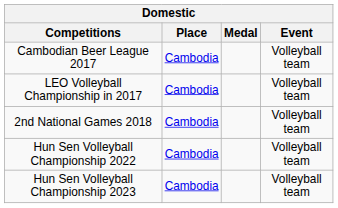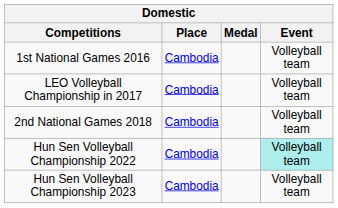 <table class="wikitable center col2izq" style="text-align:center;width:445px;">
 <tr>
 <th colspan="4">Domestic</th>
 </tr>
 <tr>
 <th>Competitions</th>
 <th>Place</th>
 <th>Medal</th>
 <th>Event</th>
 </tr>
 <tr>
-<td>Cambodian Beer League 2017</td>
+<td>1st National Games 2016</td>
 <td> <a href='#'>Cambodia</a></td>
 <td></td>
 <td>Volleyball team</td>
 </tr>
 <tr>
 <td>LEO Volleyball Championship in 2017</td>
 <td> <a href='#'>Cambodia</a></td>
 <td></td>
 <td>Volleyball team</td>
 </tr>
 <tr>
 <td>2nd National Games 2018</td>
 <td> <a href='#'>Cambodia</a></td>
 <td></td>
 <td>Volleyball team</td>
 </tr>
 <tr>
 <td>Hun Sen Volleyball Championship 2022</td>
 <td> <a href='#'>Cambodia</a></td>
 <td></td>
-<td>Volleyball team</td>
+<td style="background: paleturquoise;">Volleyball team</td>
 </tr>
 <tr>
 <td>Hun Sen Volleyball Championship 2023</td>
 <td> <a href='#'>Cambodia</a></td>
 <td></td>
 <td>Volleyball team</td>
 </tr>
 </table>
